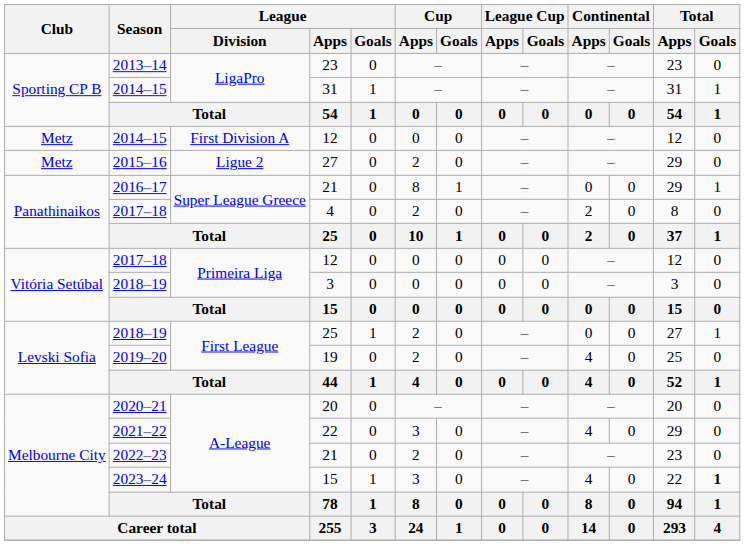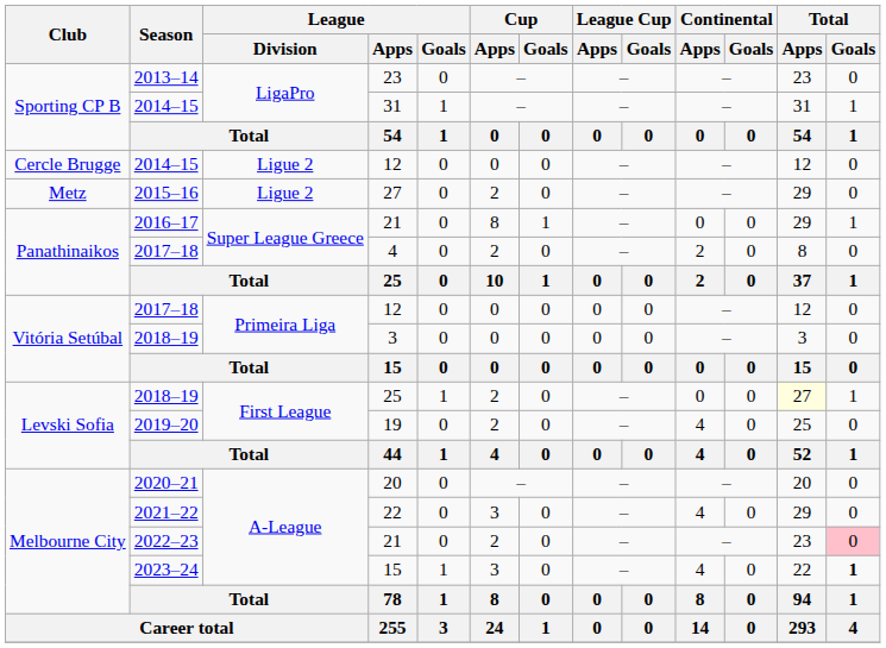 <table class="wikitable" style="text-align:center">
 <tr>
 <th rowspan=2>Club</th>
 <th rowspan=2>Season</th>
 <th colspan=3>League</th>
 <th colspan=2>Cup</th>
 <th colspan=2>League Cup</th>
 <th colspan=2>Continental</th>
 <th colspan=2>Total</th>
 </tr>
 <tr>
 <th>Division</th>
 <th>Apps</th>
 <th>Goals</th>
 <th>Apps</th>
 <th>Goals</th>
 <th>Apps</th>
 <th>Goals</th>
 <th>Apps</th>
 <th>Goals</th>
 <th>Apps</th>
 <th>Goals</th>
 </tr>
 <tr>
 <td rowspan="3"><a href='#'>Sporting CP B</a></td>
 <td><a href='#'>2013–14</a></td>
 <td rowspan="2"><a href='#'>LigaPro</a></td>
 <td>23</td>
 <td>0</td>
 <td colspan="2">–</td>
 <td colspan="2">–</td>
 <td colspan="2">–</td>
 <td>23</td>
 <td>0</td>
 </tr>
 <tr>
 <td><a href='#'>2014–15</a></td>
 <td>31</td>
 <td>1</td>
 <td colspan="2">–</td>
 <td colspan="2">–</td>
 <td colspan="2">–</td>
 <td>31</td>
 <td>1</td>
 </tr>
 <tr>
 <th colspan=2>Total</th>
 <th>54</th>
 <th>1</th>
 <th>0</th>
 <th>0</th>
 <th>0</th>
 <th>0</th>
 <th>0</th>
 <th>0</th>
 <th>54</th>
 <th>1</th>
 </tr>
 <tr>
-<td><a href='#'>Metz</a></td>
+<td><a href='#'>Cercle Brugge</a></td>
 <td><a href='#'>2014–15</a></td>
-<td><a href='#'>First Division A</a></td>
+<td><a href='#'>Ligue 2</a></td>
 <td>12</td>
 <td>0</td>
 <td>0</td>
 <td>0</td>
 <td colspan="2">–</td>
 <td colspan="2">–</td>
 <td>12</td>
 <td>0</td>
 </tr>
 <tr>
 <td><a href='#'>Metz</a></td>
 <td><a href='#'>2015–16</a></td>
 <td><a href='#'>Ligue 2</a></td>
 <td>27</td>
 <td>0</td>
 <td>2</td>
 <td>0</td>
 <td colspan="2">–</td>
 <td colspan="2">–</td>
 <td>29</td>
 <td>0</td>
 </tr>
 <tr>
 <td rowspan=3><a href='#'>Panathinaikos</a></td>
 <td><a href='#'>2016–17</a></td>
 <td rowspan="2"><a href='#'>Super League Greece</a></td>
 <td>21</td>
 <td>0</td>
 <td>8</td>
 <td>1</td>
 <td colspan="2">–</td>
 <td>0</td>
 <td>0</td>
 <td>29</td>
 <td>1</td>
 </tr>
 <tr>
 <td><a href='#'>2017–18</a></td>
 <td>4</td>
 <td>0</td>
 <td>2</td>
 <td>0</td>
 <td colspan="2">–</td>
 <td>2</td>
 <td>0</td>
 <td>8</td>
 <td>0</td>
 </tr>
 <tr>
 <th colspan="2">Total</th>
 <th>25</th>
 <th>0</th>
 <th>10</th>
 <th>1</th>
 <th>0</th>
 <th>0</th>
 <th>2</th>
 <th>0</th>
 <th>37</th>
 <th>1</th>
 </tr>
 <tr>
 <td rowspan=3><a href='#'>Vitória Setúbal</a></td>
 <td><a href='#'>2017–18</a></td>
 <td rowspan="2"><a href='#'>Primeira Liga</a></td>
 <td>12</td>
 <td>0</td>
 <td>0</td>
 <td>0</td>
 <td>0</td>
 <td>0</td>
 <td colspan="2">–</td>
 <td>12</td>
 <td>0</td>
 </tr>
 <tr>
 <td><a href='#'>2018–19</a></td>
 <td>3</td>
 <td>0</td>
 <td>0</td>
 <td>0</td>
 <td>0</td>
 <td>0</td>
 <td colspan="2">–</td>
 <td>3</td>
 <td>0</td>
 </tr>
 <tr>
 <th colspan="2">Total</th>
 <th>15</th>
 <th>0</th>
 <th>0</th>
 <th>0</th>
 <th>0</th>
 <th>0</th>
 <th>0</th>
 <th>0</th>
 <th>15</th>
 <th>0</th>
 </tr>
 <tr>
 <td rowspan="3"><a href='#'>Levski Sofia</a></td>
 <td><a href='#'>2018–19</a></td>
 <td rowspan="2"><a href='#'>First League</a></td>
 <td>25</td>
 <td>1</td>
 <td>2</td>
 <td>0</td>
 <td colspan="2">–</td>
 <td>0</td>
 <td>0</td>
-<td>27</td>
+<td style="background: lightyellow;">27</td>
 <td>1</td>
 </tr>
 <tr>
 <td><a href='#'>2019–20</a></td>
 <td>19</td>
 <td>0</td>
 <td>2</td>
 <td>0</td>
 <td colspan="2">–</td>
 <td>4</td>
 <td>0</td>
 <td>25</td>
 <td>0</td>
 </tr>
 <tr>
 <th colspan="2">Total</th>
 <th>44</th>
 <th>1</th>
 <th>4</th>
 <th>0</th>
 <th>0</th>
 <th>0</th>
 <th>4</th>
 <th>0</th>
 <th>52</th>
 <th>1</th>
 </tr>
 <tr>
 <td rowspan="5"><a href='#'>Melbourne City</a></td>
 <td><a href='#'>2020–21</a></td>
 <td rowspan="4"><a href='#'>A-League</a></td>
 <td>20</td>
 <td>0</td>
 <td colspan="2">–</td>
 <td colspan="2">–</td>
 <td colspan="2">–</td>
 <td>20</td>
 <td>0</td>
 </tr>
 <tr>
 <td><a href='#'>2021–22</a></td>
 <td>22</td>
 <td>0</td>
 <td>3</td>
 <td>0</td>
 <td colspan="2">–</td>
 <td>4</td>
 <td>0</td>
 <td>29</td>
 <td>0</td>
 </tr>
 <tr>
 <td><a href='#'>2022–23</a></td>
 <td>21</td>
 <td>0</td>
 <td>2</td>
 <td>0</td>
 <td colspan="2">–</td>
 <td colspan="2">–</td>
 <td>23</td>
-<td>0</td>
+<td style="background: pink;">0</td>
 </tr>
 <tr>
 <td><a href='#'>2023–24</a></td>
 <td>15</td>
 <td>1</td>
 <td>3</td>
 <td>0</td>
 <td colspan="2">–</td>
 <td>4</td>
 <td>0</td>
 <td>22</td>
 <td><strong>1</strong></td>
 </tr>
 <tr>
 <th colspan="2">Total</th>
 <th>78</th>
 <th>1</th>
 <th>8</th>
 <th>0</th>
 <th>0</th>
 <th>0</th>
 <th>8</th>
 <th>0</th>
 <th>94</th>
 <th>1</th>
 </tr>
 <tr>
 <th colspan="3">Career total</th>
 <th>255</th>
 <th>3</th>
 <th>24</th>
 <th>1</th>
 <th>0</th>
 <th>0</th>
 <th>14</th>
 <th>0</th>
 <th>293</th>
 <th>4</th>
 </tr>
 <tr>
 </tr>
 </table>
